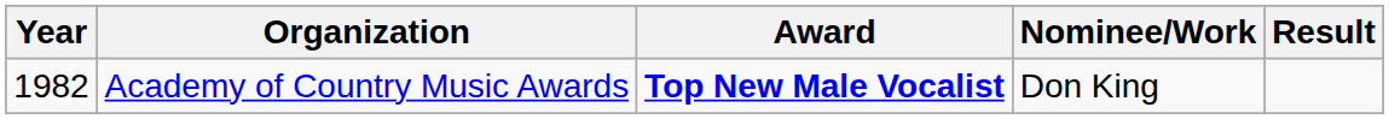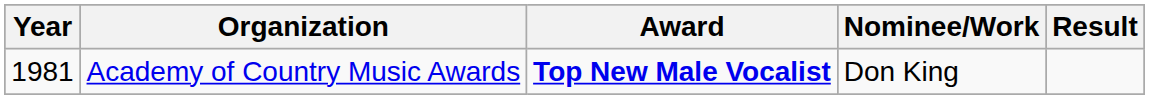 <table class="wikitable">
 <tr>
 <th>Year</th>
 <th>Organization</th>
 <th>Award</th>
 <th>Nominee/Work</th>
 <th>Result</th>
 </tr>
 <tr>
-<td>1982</td>
+<td>1981</td>
 <td><a href='#'>Academy of Country Music Awards</a></td>
 <td><strong><a href='#'>Top New Male Vocalist</a></strong></td>
 <td>Don King</td>
 <td></td>
 </tr>
 </table>
